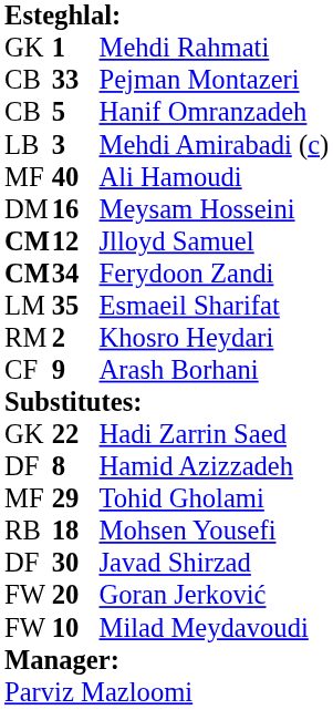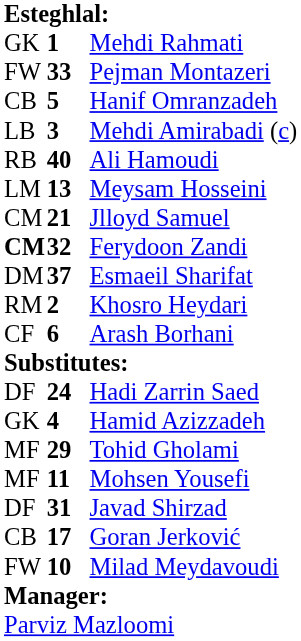 <table style="font-size: 90%" cellspacing="0" cellpadding="0">
 <tr>
 <td colspan="4"><strong>Esteghlal:</strong></td>
 </tr>
 <tr>
 <th width=25></th>
 <th width=25></th>
 </tr>
 <tr>
 <td>GK</td>
 <td><strong>1</strong></td>
 <td> <a href='#'>Mehdi Rahmati</a></td>
 </tr>
 <tr>
-<td>CB</td>
+<td>FW</td>
 <td><strong>33</strong></td>
 <td> <a href='#'>Pejman Montazeri</a></td>
 </tr>
 <tr>
 <td>CB</td>
 <td><strong>5</strong></td>
 <td> <a href='#'>Hanif Omranzadeh</a></td>
 </tr>
 <tr>
 <td>LB</td>
 <td><strong>3</strong></td>
 <td> <a href='#'>Mehdi Amirabadi</a> (<a href='#'>c</a>)</td>
 </tr>
 <tr>
-<td>MF</td>
+<td>RB</td>
 <td><strong>40</strong></td>
 <td> <a href='#'>Ali Hamoudi</a> </td>
 </tr>
 <tr>
-<td>DM</td>
-<td><strong>16</strong></td>
+<td>LM</td>
+<td><strong>13</strong></td>
 <td> <a href='#'>Meysam Hosseini</a> </td>
 </tr>
 <tr>
-<td><strong>CM</strong></td>
-<td><strong>12</strong></td>
+<td>CM</td>
+<td><strong>21</strong></td>
 <td> <a href='#'>Jlloyd Samuel</a></td>
 </tr>
 <tr>
 <td><strong>CM</strong></td>
-<td><strong>34</strong></td>
+<td><strong>32</strong></td>
 <td> <a href='#'>Ferydoon Zandi</a></td>
 </tr>
 <tr>
-<td>LM</td>
-<td><strong>35</strong></td>
+<td>DM</td>
+<td><strong>37</strong></td>
 <td> <a href='#'>Esmaeil Sharifat</a> </td>
 </tr>
 <tr>
 <td>RM</td>
 <td><strong>2</strong></td>
 <td> <a href='#'>Khosro Heydari</a></td>
 </tr>
 <tr>
 <td>CF</td>
-<td><strong>9</strong></td>
+<td><strong>6</strong></td>
 <td> <a href='#'>Arash Borhani</a></td>
 </tr>
 <tr>
 <td colspan=3><strong>Substitutes:</strong></td>
 </tr>
 <tr>
-<td>GK</td>
-<td><strong>22</strong></td>
+<td>DF</td>
+<td><strong>24</strong></td>
 <td> <a href='#'>Hadi Zarrin Saed</a></td>
 </tr>
 <tr>
-<td>DF</td>
-<td><strong>8</strong></td>
+<td>GK</td>
+<td><strong>4</strong></td>
 <td> <a href='#'>Hamid Azizzadeh</a></td>
 </tr>
 <tr>
 <td>MF</td>
 <td><strong>29</strong></td>
 <td> <a href='#'>Tohid Gholami</a></td>
 </tr>
 <tr>
-<td>RB</td>
-<td><strong>18</strong></td>
+<td>MF</td>
+<td><strong>11</strong></td>
 <td> <a href='#'>Mohsen Yousefi</a> </td>
 </tr>
 <tr>
 <td>DF</td>
-<td><strong>30</strong></td>
+<td><strong>31</strong></td>
 <td> <a href='#'>Javad Shirzad</a></td>
 </tr>
 <tr>
-<td>FW</td>
-<td><strong>20</strong></td>
+<td>CB</td>
+<td><strong>17</strong></td>
 <td> <a href='#'>Goran Jerković</a> </td>
 </tr>
 <tr>
 <td>FW</td>
 <td><strong>10</strong></td>
 <td> <a href='#'>Milad Meydavoudi</a> </td>
 </tr>
 <tr>
 <td colspan=3><strong>Manager:</strong></td>
 </tr>
 <tr>
 <td colspan=4> <a href='#'>Parviz Mazloomi</a></td>
 </tr>
 </table>
